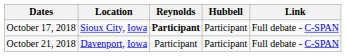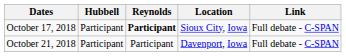 <table class="wikitable" style="text-align:center">
 <tr>
 <th>Dates</th>
+<th>Hubbell</th>
+<th>Reynolds</th>
 <th>Location</th>
-<th>Reynolds</th>
-<th>Hubbell</th>
 <th>Link</th>
 </tr>
 <tr>
 <td>October 17, 2018</td>
+<td>Participant</td>
+<td><strong>Participant</strong></td>
 <td><a href='#'>Sioux City</a>, <a href='#'>Iowa</a></td>
-<td><strong>Participant</strong></td>
-<td>Participant</td>
 <td align=left>Full debate - <a href='#'>C-SPAN</a></td>
 </tr>
 <tr>
 <td>October 21, 2018</td>
-<td><a href='#'>Davenport</a>, <a href='#'>Iowa</a></td>
 <td>Participant</td>
 <td>Participant</td>
+<td><a href='#'>Davenport</a>, <a href='#'>Iowa</a></td>
 <td align=left>Full debate - <a href='#'>C-SPAN</a></td>
 </tr>
 </table>
